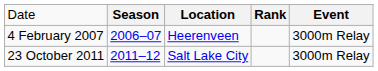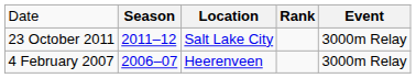 <table class="wikitable sortable" style="font-size:90%" style="text-align:center">
 <tr>
 <td>Date</td>
 <th>Season</th>
 <th>Location</th>
 <th>Rank</th>
 <th>Event</th>
 </tr>
 <tr>
+<td>23 October 2011</td>
+<td><a href='#'>2011–12</a></td>
+<td><a href='#'>Salt Lake City</a></td>
+<td></td>
+<td>3000m Relay</td>
+</tr>
+<tr>
 <td>4 February 2007</td>
 <td><a href='#'>2006–07</a></td>
 <td><a href='#'>Heerenveen</a></td>
 <td></td>
 <td>3000m Relay</td>
 </tr>
-<tr>
-<td>23 October 2011</td>
-<td><a href='#'>2011–12</a></td>
-<td><a href='#'>Salt Lake City</a></td>
-<td></td>
-<td>3000m Relay</td>
-</tr>
 </table>
